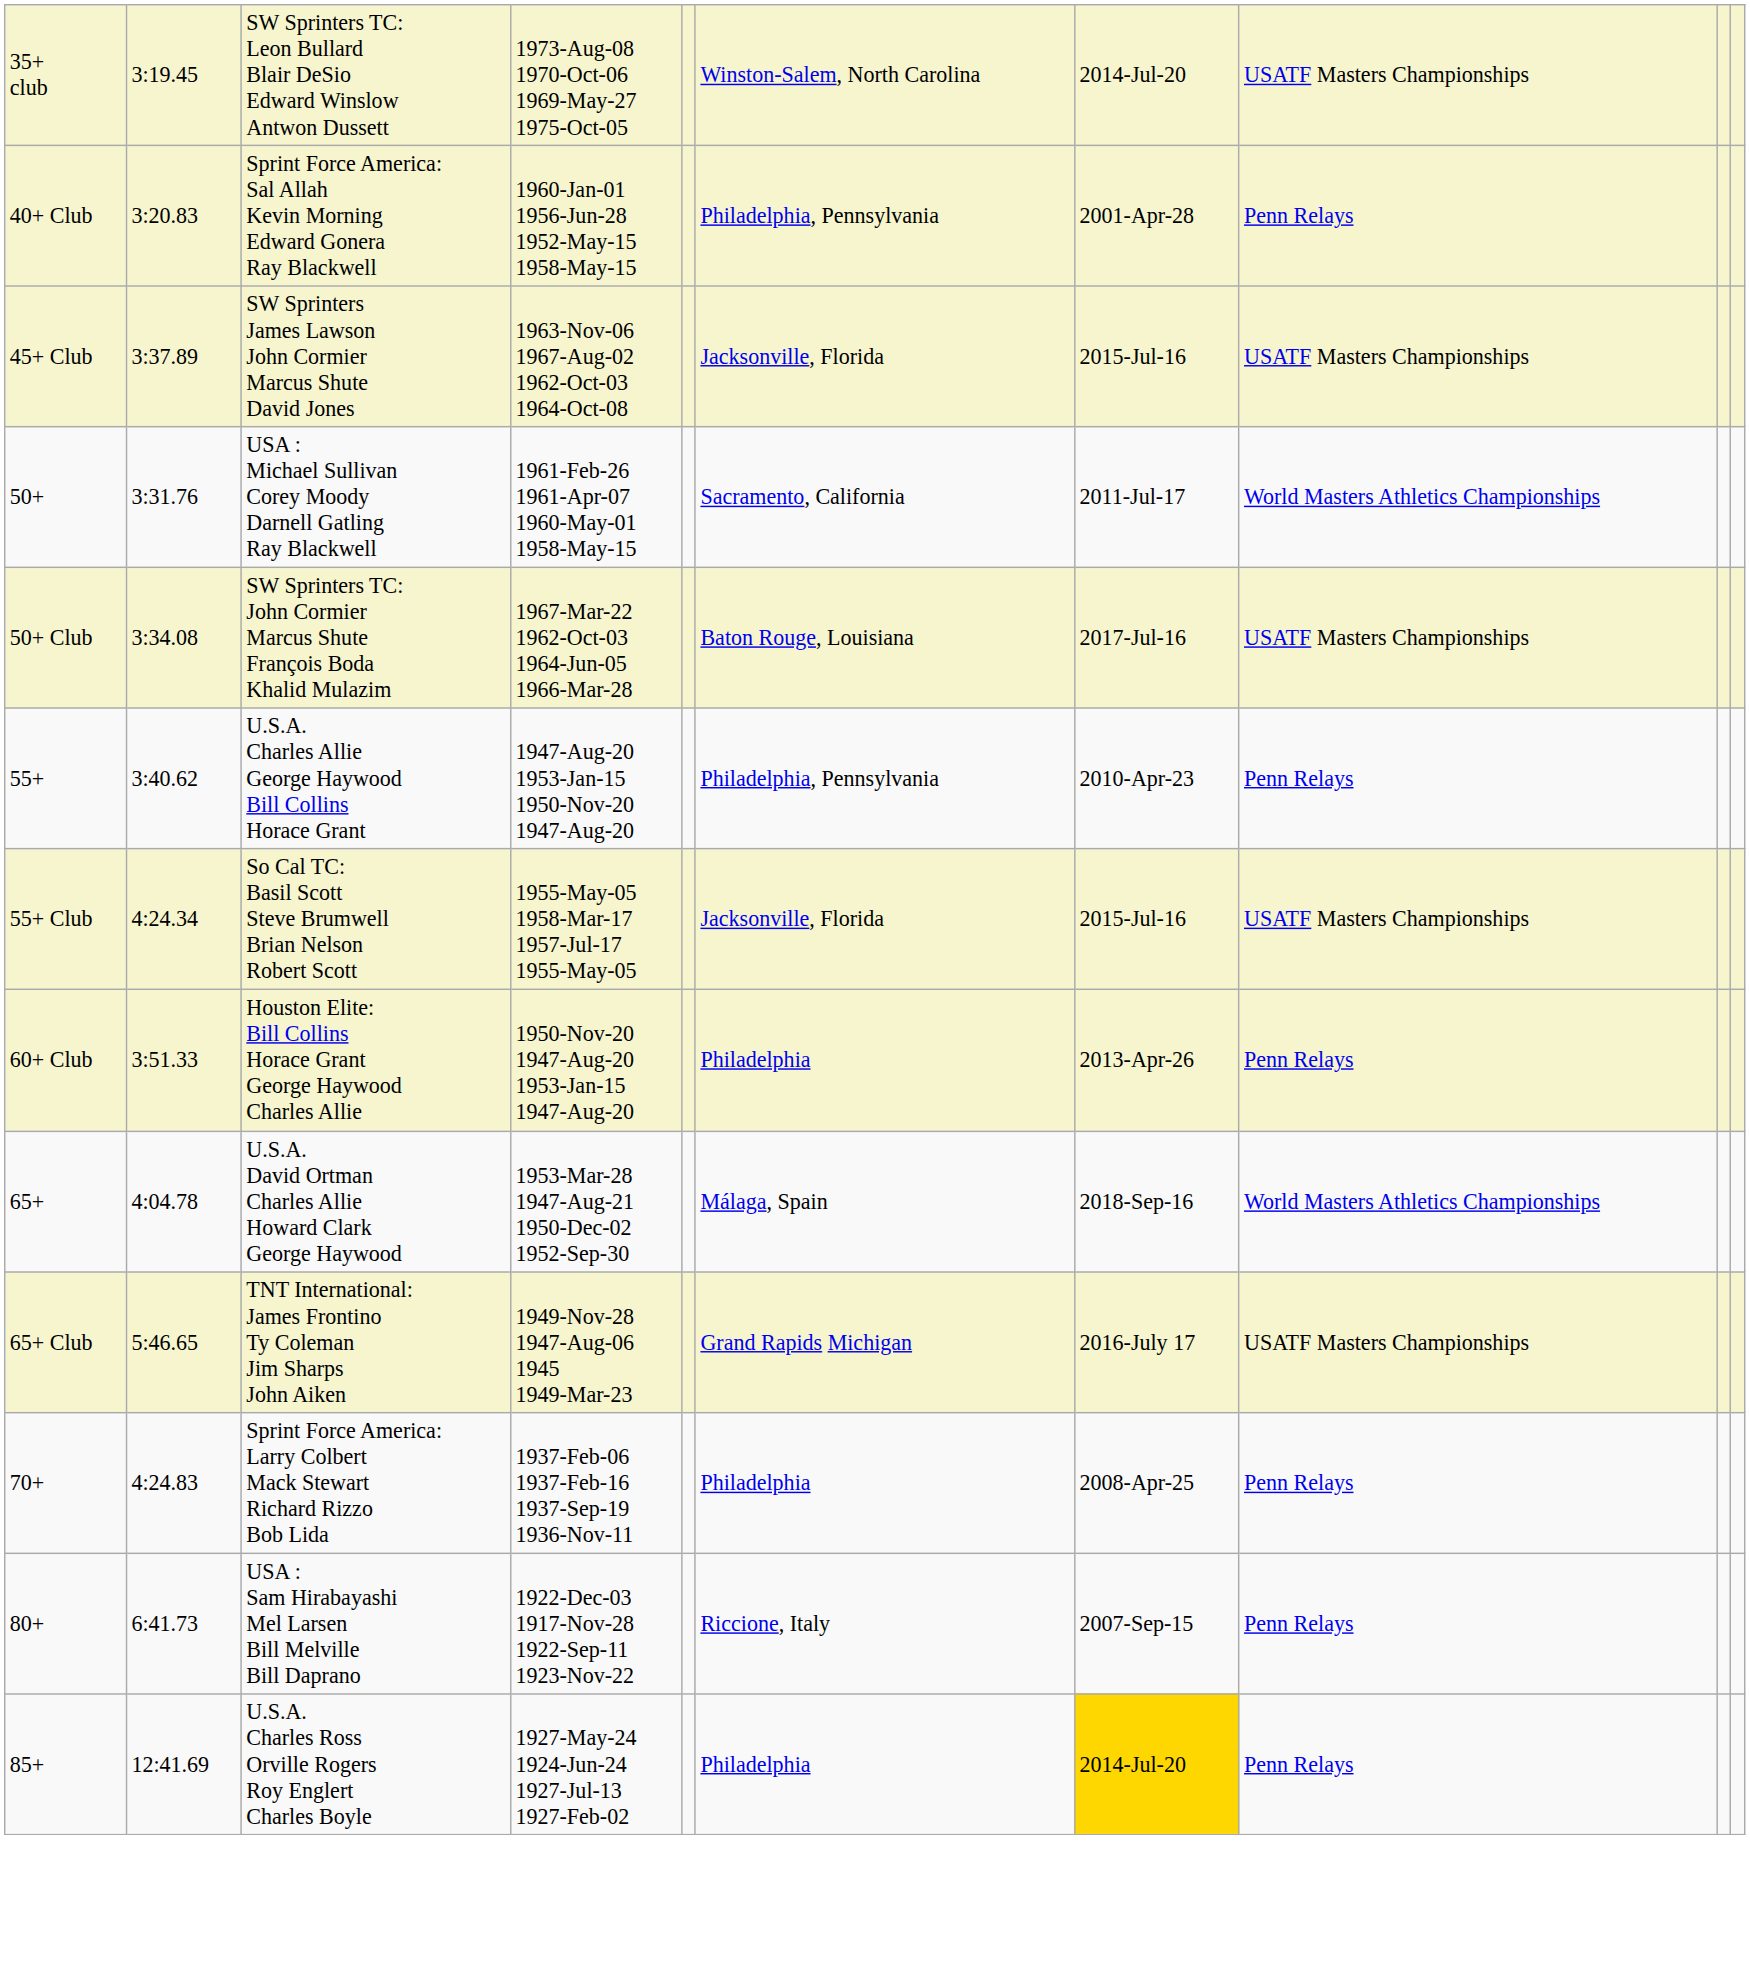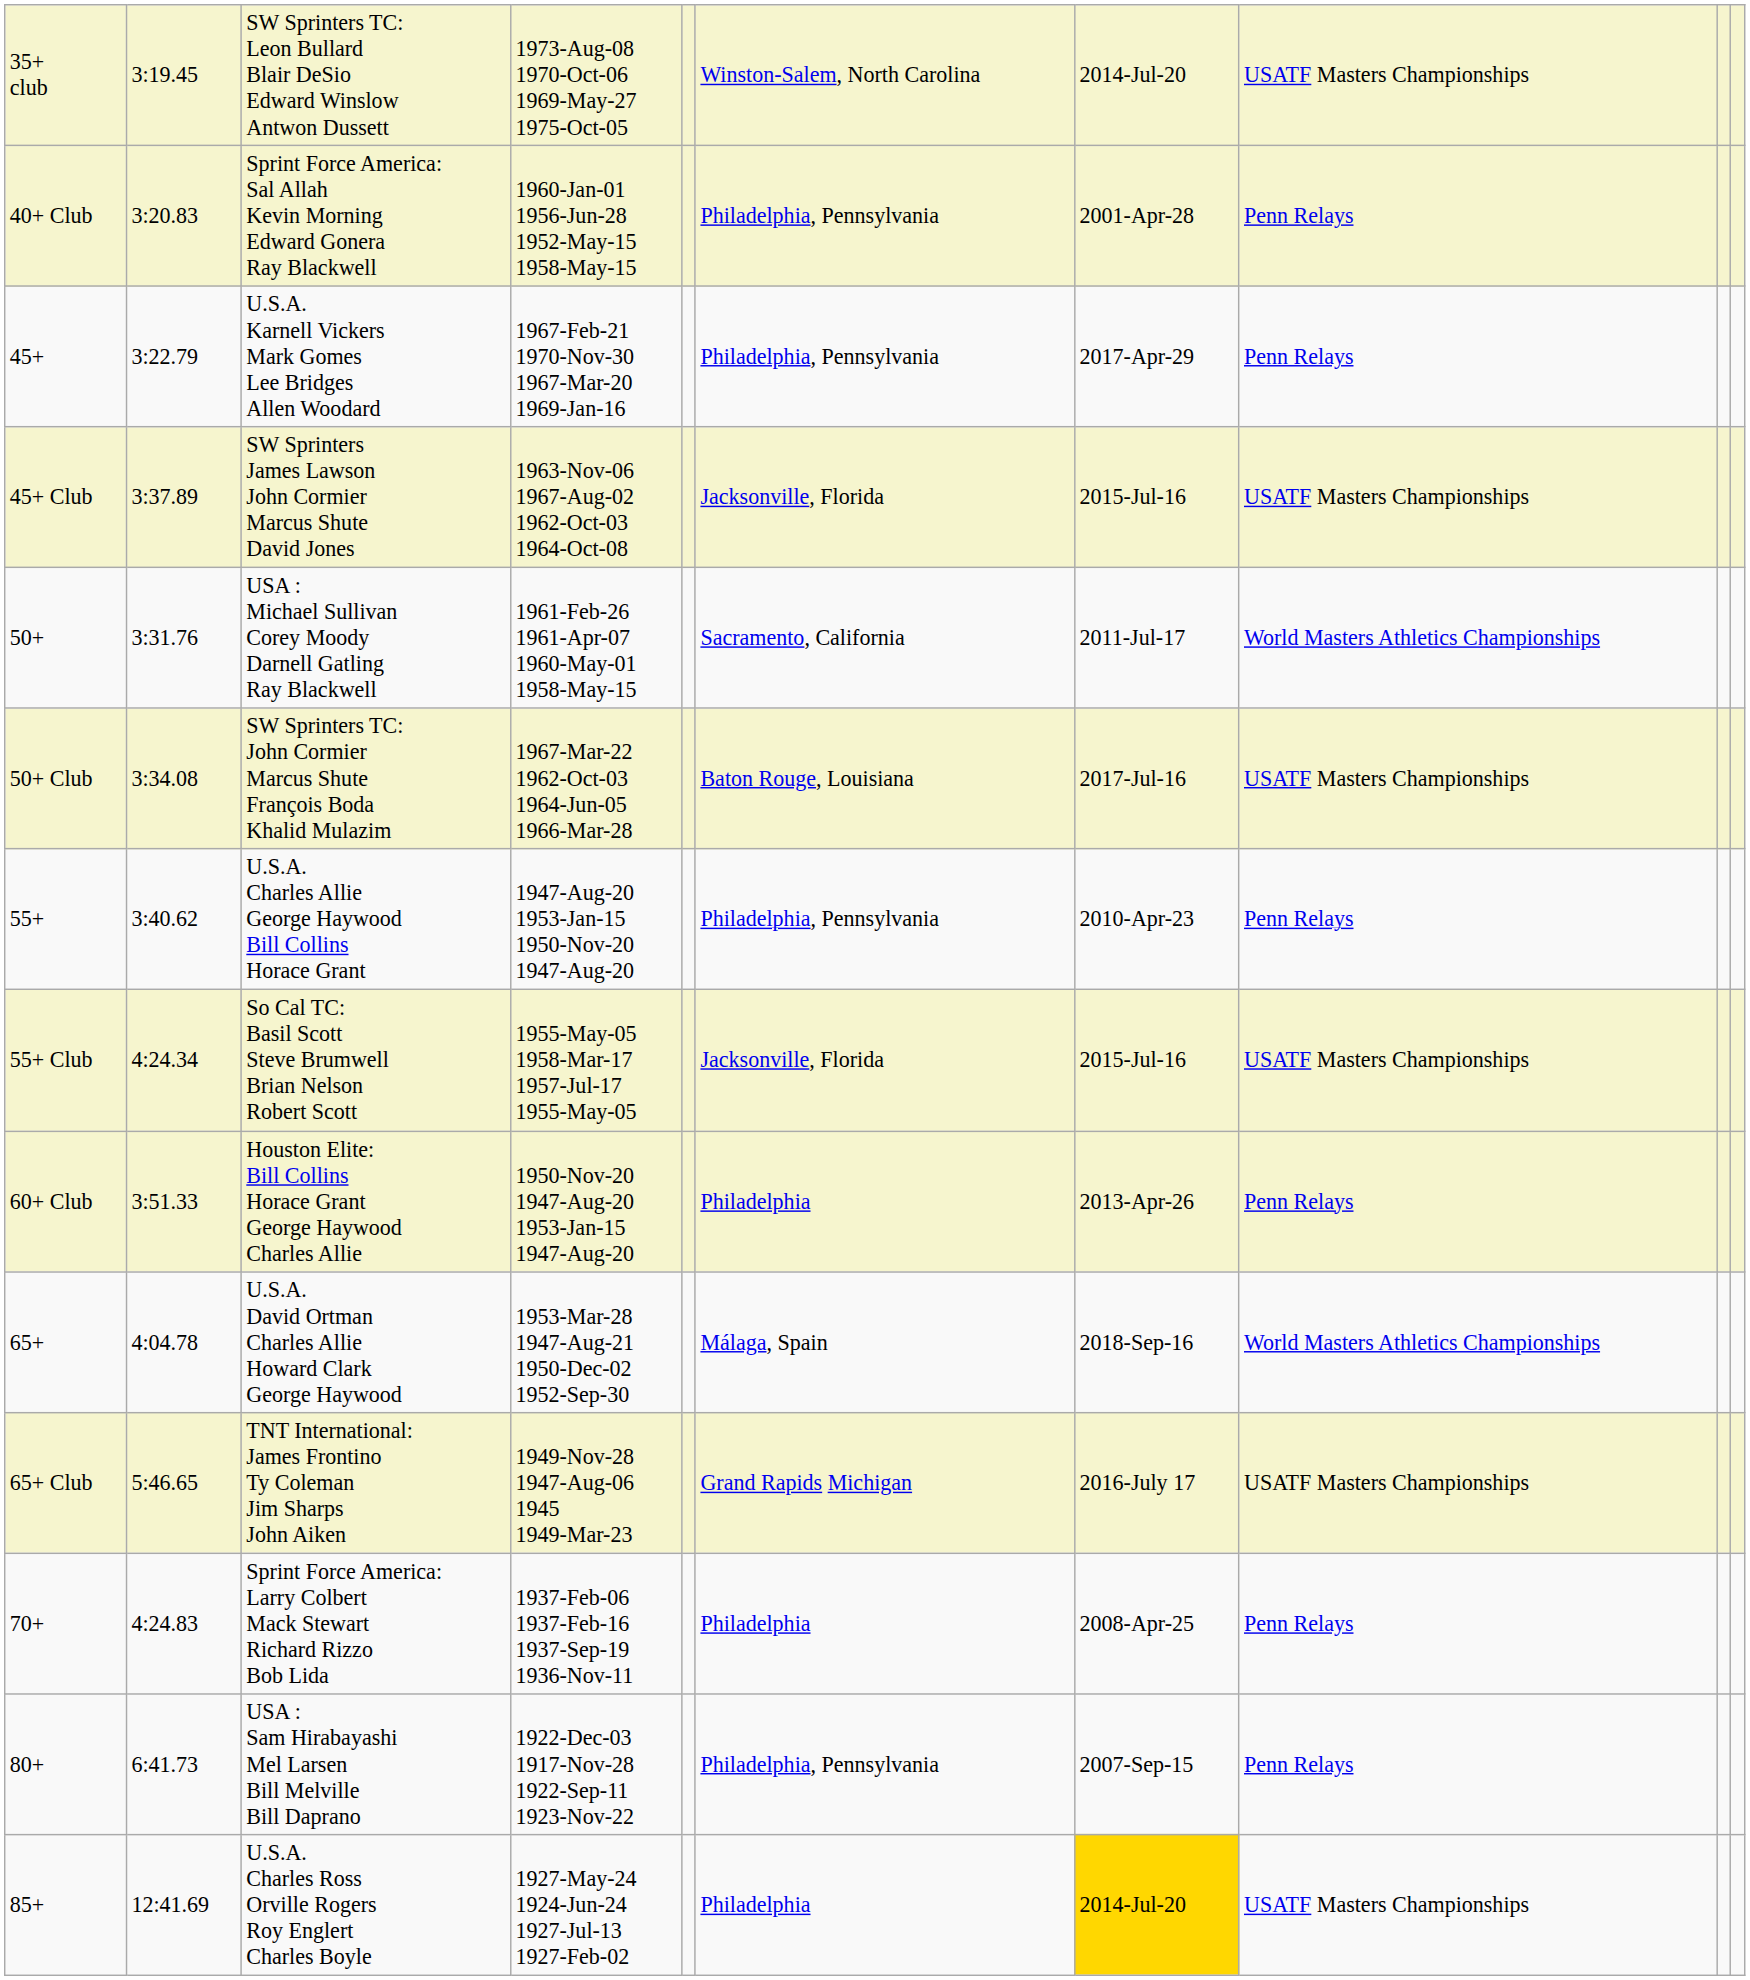 <table class="wikitable" style="font-size:95%; width: 95%">
 <tr style="background:#f6F5CE;">
 <td>35+<br>club</td>
 <td>3:19.45</td>
 <td>SW Sprinters TC:<br>Leon Bullard<br>Blair DeSio<br>Edward Winslow<br>Antwon Dussett</td>
 <td><br>1973-Aug-08<br>1970-Oct-06<br>1969-May-27<br>1975-Oct-05</td>
 <td></td>
 <td><a href='#'>Winston-Salem</a>, North Carolina</td>
 <td>2014-Jul-20</td>
 <td><a href='#'>USATF</a> Masters Championships</td>
 <td></td>
 <td></td>
 </tr>
 <tr style="background:#f6F5CE;">
 <td>40+ Club</td>
 <td>3:20.83</td>
 <td>Sprint Force America:<br>Sal Allah<br>Kevin Morning<br>Edward Gonera<br>Ray Blackwell</td>
 <td><br>1960-Jan-01<br>1956-Jun-28<br>1952-May-15<br>1958-May-15</td>
 <td></td>
 <td><a href='#'>Philadelphia</a>, Pennsylvania</td>
 <td>2001-Apr-28</td>
+<td><a href='#'>Penn Relays</a></td>
+<td></td>
+<td></td>
+</tr>
+<tr>
+<td>45+</td>
+<td>3:22.79</td>
+<td>U.S.A.<br>Karnell Vickers<br>Mark Gomes<br>Lee Bridges<br>Allen Woodard</td>
+<td><br>1967-Feb-21<br>1970-Nov-30<br>1967-Mar-20<br>1969-Jan-16</td>
+<td></td>
+<td><a href='#'>Philadelphia</a>, Pennsylvania</td>
+<td>2017-Apr-29</td>
 <td><a href='#'>Penn Relays</a></td>
 <td></td>
 <td></td>
 </tr>
 <tr style="background:#f6F5CE;">
 <td>45+ Club</td>
 <td>3:37.89</td>
 <td>SW Sprinters<br>James Lawson<br>John Cormier<br>Marcus Shute<br>David Jones</td>
 <td><br>1963-Nov-06<br>1967-Aug-02<br>1962-Oct-03<br>1964-Oct-08</td>
 <td></td>
 <td><a href='#'>Jacksonville</a>, Florida</td>
 <td>2015-Jul-16</td>
 <td><a href='#'>USATF</a> Masters Championships</td>
 <td></td>
 <td></td>
 </tr>
 <tr>
 <td>50+</td>
 <td>3:31.76</td>
 <td>USA :<br>Michael Sullivan<br>Corey Moody<br>Darnell Gatling<br>Ray Blackwell</td>
 <td><br>1961-Feb-26<br>1961-Apr-07<br>1960-May-01<br>1958-May-15</td>
 <td></td>
 <td><a href='#'>Sacramento</a>, California</td>
 <td>2011-Jul-17</td>
 <td><a href='#'>World Masters Athletics Championships</a></td>
 <td></td>
 <td></td>
 </tr>
 <tr style="background:#f6F5CE;">
 <td>50+ Club</td>
 <td>3:34.08</td>
 <td>SW Sprinters TC:<br>John Cormier<br>Marcus Shute<br>François Boda<br>Khalid Mulazim</td>
 <td><br>1967-Mar-22<br>1962-Oct-03<br>1964-Jun-05<br>1966-Mar-28</td>
 <td></td>
 <td><a href='#'>Baton Rouge</a>, Louisiana</td>
 <td>2017-Jul-16</td>
 <td><a href='#'>USATF</a> Masters Championships</td>
 <td></td>
 <td></td>
 </tr>
 <tr>
 <td>55+</td>
 <td>3:40.62</td>
 <td>U.S.A.<br>Charles Allie<br>George Haywood<br><a href='#'>Bill Collins</a><br>Horace Grant</td>
 <td><br>1947-Aug-20<br>1953-Jan-15<br>1950-Nov-20<br>1947-Aug-20</td>
 <td></td>
 <td><a href='#'>Philadelphia</a>, Pennsylvania</td>
 <td>2010-Apr-23</td>
 <td><a href='#'>Penn Relays</a></td>
 <td></td>
 <td></td>
 </tr>
 <tr style="background:#f6F5CE;">
 <td>55+ Club</td>
 <td>4:24.34</td>
 <td>So Cal TC:<br>Basil Scott<br>Steve Brumwell<br>Brian Nelson<br>Robert Scott</td>
 <td><br>1955-May-05<br>1958-Mar-17<br>1957-Jul-17<br>1955-May-05</td>
 <td></td>
 <td><a href='#'>Jacksonville</a>, Florida</td>
 <td>2015-Jul-16</td>
 <td><a href='#'>USATF</a> Masters Championships</td>
 <td></td>
 <td></td>
 </tr>
 <tr style="background:#f6F5CE;">
 <td>60+ Club</td>
 <td>3:51.33</td>
 <td>Houston Elite:<br><a href='#'>Bill Collins</a><br>Horace Grant<br>George Haywood<br>Charles Allie</td>
 <td><br>1950-Nov-20<br>1947-Aug-20<br>1953-Jan-15<br>1947-Aug-20</td>
 <td></td>
 <td><a href='#'>Philadelphia</a></td>
 <td>2013-Apr-26</td>
 <td><a href='#'>Penn Relays</a></td>
 <td></td>
 <td></td>
 </tr>
 <tr>
 <td>65+</td>
 <td>4:04.78</td>
 <td>U.S.A.<br>David Ortman<br>Charles Allie<br>Howard Clark<br>George Haywood</td>
 <td><br>1953-Mar-28<br>1947-Aug-21<br>1950-Dec-02<br>1952-Sep-30</td>
 <td></td>
 <td><a href='#'>Málaga</a>, Spain</td>
 <td>2018-Sep-16</td>
 <td><a href='#'>World Masters Athletics Championships</a></td>
 <td></td>
 <td></td>
 </tr>
 <tr style="background:#f6F5CE;">
 <td>65+ Club</td>
 <td>5:46.65</td>
 <td>TNT International:<br>James Frontino<br>Ty Coleman<br>Jim Sharps<br>John Aiken</td>
 <td><br>1949-Nov-28<br>1947-Aug-06<br>1945<br>1949-Mar-23</td>
 <td></td>
 <td><a href='#'>Grand Rapids</a> <a href='#'>Michigan</a></td>
 <td>2016-July 17</td>
 <td>USATF Masters Championships</td>
 <td></td>
 <td></td>
 </tr>
 <tr>
 <td>70+</td>
 <td>4:24.83</td>
 <td>Sprint Force America:<br>Larry Colbert<br>Mack Stewart<br>Richard Rizzo<br>Bob Lida</td>
 <td><br>1937-Feb-06<br>1937-Feb-16<br>1937-Sep-19<br>1936-Nov-11</td>
 <td></td>
 <td><a href='#'>Philadelphia</a></td>
 <td>2008-Apr-25</td>
 <td><a href='#'>Penn Relays</a></td>
 <td></td>
 <td></td>
 </tr>
 <tr>
 <td>80+</td>
 <td>6:41.73</td>
 <td>USA :<br>Sam Hirabayashi<br>Mel Larsen<br>Bill Melville<br>Bill Daprano</td>
 <td><br>1922-Dec-03<br>1917-Nov-28<br>1922-Sep-11<br>1923-Nov-22</td>
 <td></td>
-<td><a href='#'>Riccione</a>, Italy</td>
+<td><a href='#'>Philadelphia</a>, Pennsylvania</td>
 <td>2007-Sep-15</td>
 <td><a href='#'>Penn Relays</a></td>
 <td></td>
 <td></td>
 </tr>
 <tr>
 <td>85+</td>
 <td>12:41.69</td>
 <td>U.S.A.<br>Charles Ross<br>Orville Rogers<br>Roy Englert<br>Charles Boyle</td>
 <td><br>1927-May-24<br> 1924-Jun-24<br>1927-Jul-13<br>1927-Feb-02</td>
 <td></td>
 <td><a href='#'>Philadelphia</a></td>
 <td style="background: gold;">2014-Jul-20</td>
-<td><a href='#'>Penn Relays</a></td>
+<td><a href='#'>USATF</a> Masters Championships</td>
 <td></td>
 <td></td>
 </tr>
 </table>
